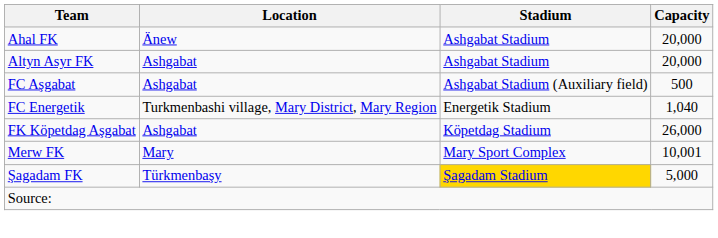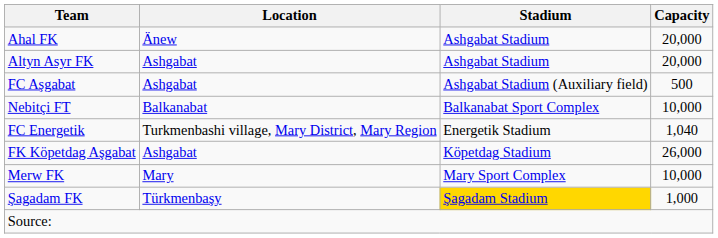 <table class="wikitable sortable" border="1">
 <tr>
 <th>Team</th>
 <th>Location</th>
 <th>Stadium</th>
 <th>Capacity</th>
 </tr>
 <tr>
 <td><a href='#'>Ahal FK</a></td>
 <td><a href='#'>Änew</a></td>
 <td><a href='#'>Ashgabat Stadium</a></td>
 <td align="center">20,000</td>
 </tr>
 <tr>
 <td><a href='#'>Altyn Asyr FK</a></td>
 <td><a href='#'>Ashgabat</a></td>
 <td><a href='#'>Ashgabat Stadium</a></td>
 <td align="center">20,000</td>
 </tr>
 <tr>
 <td><a href='#'>FC Aşgabat</a></td>
 <td><a href='#'>Ashgabat</a></td>
 <td><a href='#'>Ashgabat Stadium</a> (Auxiliary field)</td>
 <td align="center">500</td>
 </tr>
 <tr>
+<td><a href='#'>Nebitçi FT</a></td>
+<td><a href='#'>Balkanabat</a></td>
+<td><a href='#'>Balkanabat Sport Complex</a></td>
+<td align="center">10,000</td>
+</tr>
+<tr>
 <td><a href='#'>FC Energetik</a></td>
 <td>Turkmenbashi village, <a href='#'>Mary District</a>, <a href='#'>Mary Region</a></td>
 <td>Energetik Stadium</td>
 <td align="center">1,040</td>
 </tr>
 <tr>
 <td><a href='#'>FK Köpetdag Aşgabat</a></td>
 <td><a href='#'>Ashgabat</a></td>
 <td><a href='#'>Köpetdag Stadium</a></td>
 <td align="center">26,000</td>
 </tr>
 <tr>
 <td><a href='#'>Merw FK</a></td>
 <td><a href='#'>Mary</a></td>
 <td><a href='#'>Mary Sport Complex</a></td>
-<td align=center>10,001</td>
+<td align=center>10,000</td>
 </tr>
 <tr>
 <td><a href='#'>Şagadam FK</a></td>
 <td><a href='#'>Türkmenbaşy</a></td>
 <td style="background: gold;"><a href='#'>Şagadam Stadium</a></td>
-<td align=center>5,000</td>
+<td align=center>1,000</td>
 </tr>
 <tr class="sortbottom">
 <td colspan="4">Source: </td>
 </tr>
 </table>
